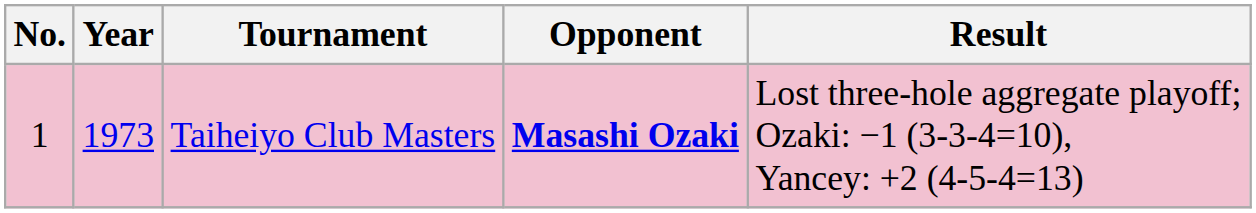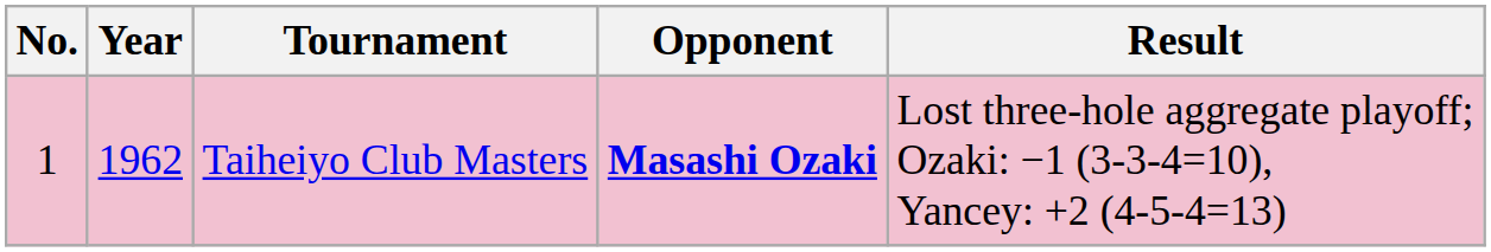 <table class="wikitable" style="font-size:95%;">
 <tr>
 <th>No.</th>
 <th>Year</th>
 <th>Tournament</th>
 <th>Opponent</th>
 <th>Result</th>
 </tr>
 <tr style="background:#F2C1D1;">
 <td align=center>1</td>
-<td><a href='#'>1973</a></td>
+<td><a href='#'>1962</a></td>
 <td><a href='#'>Taiheiyo Club Masters</a></td>
 <td><strong> <a href='#'>Masashi Ozaki</a></strong></td>
 <td>Lost three-hole aggregate playoff;<br>Ozaki: −1 (3-3-4=10),<br>Yancey: +2 (4-5-4=13)</td>
 </tr>
 </table>
